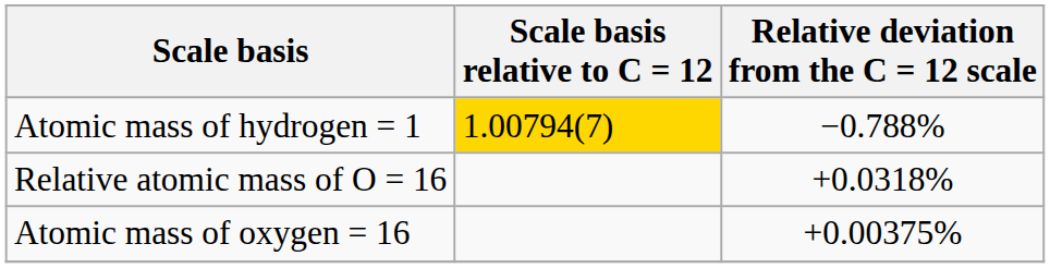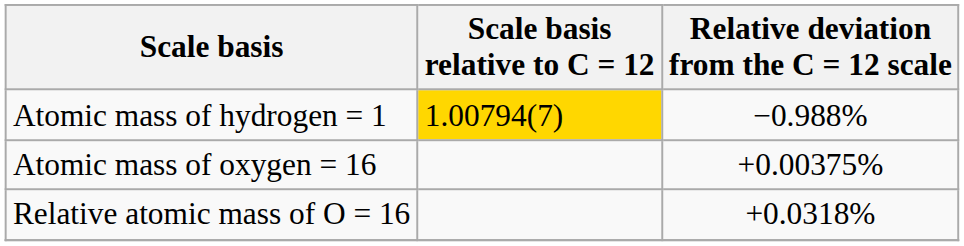 <table class="wikitable" align="center" style="margin:.5em;">
 <tr>
 <th>Scale basis</th>
 <th>Scale basis<br>relative to C = 12</th>
 <th>Relative deviation<br>from the C = 12 scale</th>
 </tr>
 <tr>
 <td>Atomic mass of hydrogen = 1</td>
 <td style="background: gold;">1.00794(7)</td>
-<td align="center">−0.788%</td>
+<td align="center">−0.988%</td>
+</tr>
+<tr>
+<td>Atomic mass of oxygen = 16</td>
+<td></td>
+<td align="center">+0.00375%</td>
 </tr>
 <tr>
 <td>Relative atomic mass of O = 16</td>
 <td></td>
 <td align="center">+0.0318%</td>
 </tr>
 <tr>
-<td>Atomic mass of oxygen = 16</td>
-<td></td>
-<td align="center">+0.00375%</td>
-</tr>
-<tr>
 </tr>
 </table>
